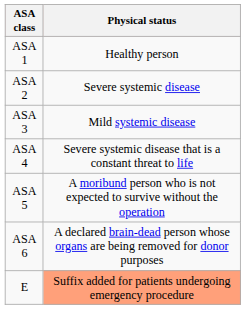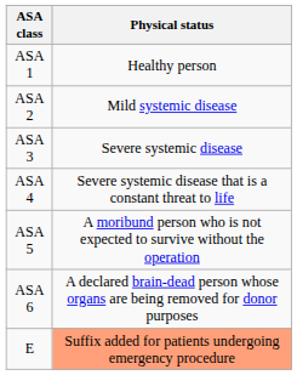 <table class="wikitable floatright" style="text-align:center;font-size:90%;width:45%;margin-left:1em">
 <tr style="background: #E5AFAA;text-align:center;font-size:90%;">
 <th abbr="Class">ASA class</th>
 <th abbr="Description">Physical status</th>
 </tr>
 <tr>
 <td>ASA 1</td>
 <td>Healthy person</td>
 </tr>
 <tr>
 <td>ASA 2</td>
-<td>Severe systemic <a href='#'>disease</a></td>
+<td>Mild <a href='#'>systemic disease</a></td>
 </tr>
 <tr>
 <td>ASA 3</td>
-<td>Mild <a href='#'>systemic disease</a></td>
+<td>Severe systemic <a href='#'>disease</a></td>
 </tr>
 <tr>
 <td>ASA 4</td>
 <td>Severe systemic disease that is a constant threat to <a href='#'>life</a></td>
 </tr>
 <tr>
 <td>ASA 5</td>
 <td>A <a href='#'>moribund</a> person who is not expected to survive without the <a href='#'>operation</a></td>
 </tr>
 <tr>
 <td>ASA 6</td>
 <td>A declared <a href='#'>brain-dead</a> person whose <a href='#'>organs</a> are being removed for <a href='#'>donor</a> purposes</td>
 </tr>
 <tr>
 <td>E</td>
 <td style="background: lightsalmon;">Suffix added for patients undergoing emergency procedure</td>
 </tr>
 </table>
